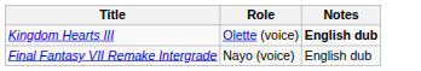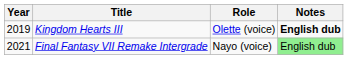 <table class="wikitable sortable">
 <tr>
+<th>Year</th>
 <th>Title</th>
 <th>Role</th>
 <th class="unsortable">Notes</th>
 </tr>
 <tr>
+<td>2019</td>
 <td><em><a href='#'>Kingdom Hearts III</a></em></td>
 <td><a href='#'>Olette</a> (voice)</td>
 <td><strong>English dub</strong></td>
 </tr>
 <tr>
+<td>2021</td>
 <td><em><a href='#'>Final Fantasy VII Remake Intergrade</a></em></td>
 <td>Nayo (voice)</td>
-<td>English dub</td>
+<td style="background: lightgreen;">English dub</td>
 </tr>
 </table>
